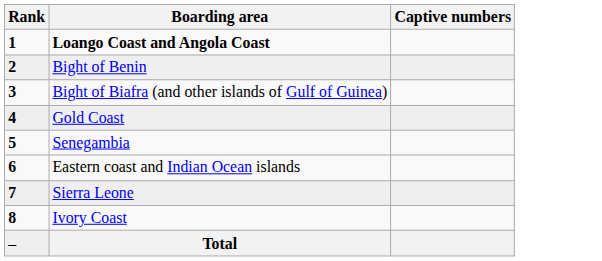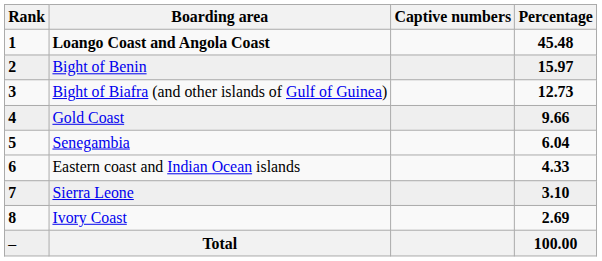 <table class="wikitable">
 <tr>
 <th>Rank</th>
 <th>Boarding area</th>
 <th>Captive numbers</th>
+<th>Percentage</th>
 </tr>
 <tr>
 <td align=left><strong>1</strong></td>
 <td align=left><strong>Loango Coast and Angola Coast</strong></td>
 <td align=right></td>
+<td align=center><strong>45.48</strong></td>
 </tr>
 <tr style="background:#EFEFEF">
 <td align=left><strong>2</strong></td>
 <td><a href='#'>Bight of Benin</a></td>
 <td align=right></td>
+<td align=center><strong>15.97</strong></td>
 </tr>
 <tr ---->
 <td align=left><strong>3</strong></td>
 <td><a href='#'>Bight of Biafra</a> (and other islands of <a href='#'>Gulf of Guinea</a>)</td>
 <td align=right></td>
+<td align=center><strong>12.73</strong></td>
 </tr>
 <tr style="background:#EFEFEF">
 <td align=left><strong>4</strong></td>
 <td><a href='#'>Gold Coast</a></td>
 <td align=right></td>
+<td align=center><strong>9.66</strong></td>
 </tr>
 <tr ---->
 <td align=left><strong>5</strong></td>
 <td><a href='#'>Senegambia</a></td>
 <td align=right></td>
+<td align=center><strong>6.04</strong></td>
 </tr>
 <tr ---->
 <td align=left><strong>6</strong></td>
 <td>Eastern coast and <a href='#'>Indian Ocean</a> islands</td>
 <td align=right></td>
+<td align=center><strong>4.33</strong></td>
 </tr>
 <tr style="background:#EFEFEF">
 <td align=left><strong>7</strong></td>
 <td><a href='#'>Sierra Leone</a></td>
 <td align=right></td>
+<td align=center><strong>3.10</strong></td>
 </tr>
 <tr ---->
 <td align=left><strong>8</strong></td>
 <td><a href='#'>Ivory Coast</a></td>
 <td align=right></td>
+<td align=center><strong>2.69</strong></td>
 </tr>
 <tr style="background:#EFEFEF">
 <td>–</td>
 <th align=left>Total</th>
 <th align=right></th>
+<th>100.00</th>
 </tr>
 </table>
